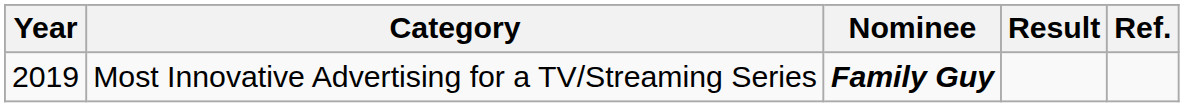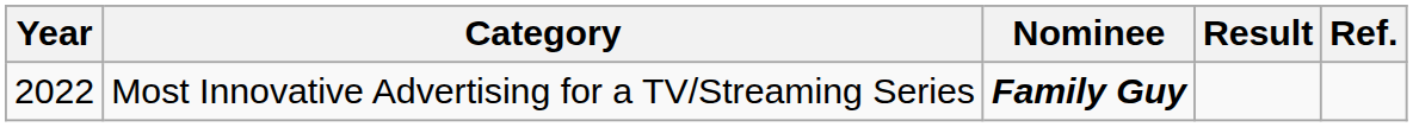 <table class="wikitable">
 <tr>
 <th>Year</th>
 <th>Category</th>
 <th>Nominee</th>
 <th>Result</th>
 <th>Ref.</th>
 </tr>
 <tr>
-<td>2019</td>
+<td>2022</td>
 <td>Most Innovative Advertising for a TV/Streaming Series</td>
 <td><strong><em>Family Guy</em></strong></td>
 <td></td>
 <td></td>
 </tr>
 </table>
